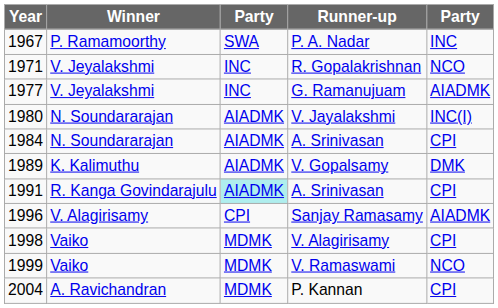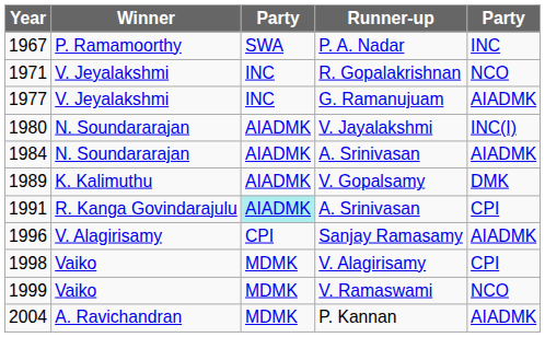 <table class="wikitable sortable">
 <tr>
 <th style="background-color:#666666; color:white">Year</th>
 <th style="background-color:#666666; color:white">Winner</th>
 <th style="background-color:#666666; color:white">Party</th>
 <th style="background-color:#666666; color:white">Runner-up</th>
 <th style="background-color:#666666; color:white">Party</th>
 </tr>
 <tr --->
 <td>1967</td>
 <td><a href='#'>P. Ramamoorthy</a></td>
 <td><a href='#'>SWA</a></td>
 <td><a href='#'>P. A. Nadar</a></td>
 <td><a href='#'>INC</a></td>
 </tr>
 <tr --->
 <td>1971</td>
 <td><a href='#'>V. Jeyalakshmi</a></td>
 <td><a href='#'>INC</a></td>
 <td><a href='#'>R. Gopalakrishnan</a></td>
 <td><a href='#'>NCO</a></td>
 </tr>
 <tr --->
 <td>1977</td>
 <td><a href='#'>V. Jeyalakshmi</a></td>
 <td><a href='#'>INC</a></td>
 <td><a href='#'>G. Ramanujuam</a></td>
 <td><a href='#'>AIADMK</a></td>
 </tr>
 <tr --->
 <td>1980</td>
 <td><a href='#'>N. Soundararajan</a></td>
 <td><a href='#'>AIADMK</a></td>
 <td><a href='#'>V. Jayalakshmi</a></td>
 <td><a href='#'>INC(I)</a></td>
 </tr>
 <tr --->
 <td>1984</td>
 <td><a href='#'>N. Soundararajan</a></td>
 <td><a href='#'>AIADMK</a></td>
 <td><a href='#'>A. Srinivasan</a></td>
-<td><a href='#'>CPI</a></td>
+<td><a href='#'>AIADMK</a></td>
 </tr>
 <tr --->
 <td>1989</td>
 <td><a href='#'>K. Kalimuthu</a></td>
 <td><a href='#'>AIADMK</a></td>
 <td><a href='#'>V. Gopalsamy</a></td>
 <td><a href='#'>DMK</a></td>
 </tr>
 <tr --->
 <td>1991</td>
 <td><a href='#'>R. Kanga Govindarajulu</a></td>
 <td style="background: paleturquoise;"><a href='#'>AIADMK</a></td>
 <td><a href='#'>A. Srinivasan</a></td>
 <td><a href='#'>CPI</a></td>
 </tr>
 <tr --->
 <td>1996</td>
 <td><a href='#'>V. Alagirisamy</a></td>
 <td><a href='#'>CPI</a></td>
 <td><a href='#'>Sanjay Ramasamy</a></td>
 <td><a href='#'>AIADMK</a></td>
 </tr>
 <tr --->
 <td>1998</td>
 <td><a href='#'>Vaiko</a></td>
 <td><a href='#'>MDMK</a></td>
 <td><a href='#'>V. Alagirisamy</a></td>
 <td><a href='#'>CPI</a></td>
 </tr>
 <tr --->
 <td>1999</td>
 <td><a href='#'>Vaiko</a></td>
 <td><a href='#'>MDMK</a></td>
 <td><a href='#'>V. Ramaswami</a></td>
 <td><a href='#'>NCO</a></td>
 </tr>
 <tr --->
 <td>2004</td>
 <td><a href='#'>A. Ravichandran</a></td>
 <td><a href='#'>MDMK</a></td>
 <td>P. Kannan</td>
-<td><a href='#'>CPI</a></td>
+<td><a href='#'>AIADMK</a></td>
 </tr>
 </table>
